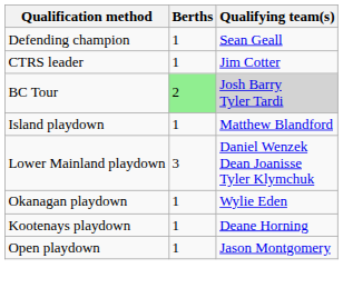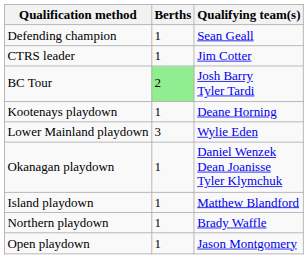 <table class="wikitable" border="1">
 <tr>
 <th>Qualification method</th>
 <th>Berths</th>
 <th>Qualifying team(s)</th>
 </tr>
 <tr>
 <td>Defending champion</td>
 <td>1</td>
 <td><a href='#'>Sean Geall</a></td>
 </tr>
 <tr>
 <td>CTRS leader</td>
 <td>1</td>
 <td><a href='#'>Jim Cotter</a></td>
 </tr>
 <tr>
 <td>BC Tour</td>
 <td style="background: lightgreen;">2</td>
-<td style="background: lightgrey;"><a href='#'>Josh Barry</a> <br> <a href='#'>Tyler Tardi</a></td>
+<td><a href='#'>Josh Barry</a> <br> <a href='#'>Tyler Tardi</a></td>
+</tr>
+<tr>
+<td>Kootenays playdown</td>
+<td>1</td>
+<td><a href='#'>Deane Horning</a></td>
+</tr>
+<tr>
+<td>Lower Mainland playdown</td>
+<td>3</td>
+<td><a href='#'>Wylie Eden</a></td>
+</tr>
+<tr>
+<td>Okanagan playdown</td>
+<td>1</td>
+<td><a href='#'>Daniel Wenzek</a> <br> <a href='#'>Dean Joanisse</a> <br> <a href='#'>Tyler Klymchuk</a></td>
 </tr>
 <tr>
 <td>Island playdown</td>
 <td>1</td>
 <td><a href='#'>Matthew Blandford</a></td>
 </tr>
 <tr>
-<td>Lower Mainland playdown</td>
-<td>3</td>
-<td><a href='#'>Daniel Wenzek</a> <br> <a href='#'>Dean Joanisse</a> <br> <a href='#'>Tyler Klymchuk</a></td>
-</tr>
-<tr>
-<td>Okanagan playdown</td>
+<td>Northern playdown</td>
 <td>1</td>
-<td><a href='#'>Wylie Eden</a></td>
-</tr>
-<tr>
-<td>Kootenays playdown</td>
-<td>1</td>
-<td><a href='#'>Deane Horning</a></td>
+<td><a href='#'>Brady Waffle</a></td>
 </tr>
 <tr>
 <td>Open playdown</td>
 <td>1</td>
 <td><a href='#'>Jason Montgomery</a></td>
 </tr>
 </table>
